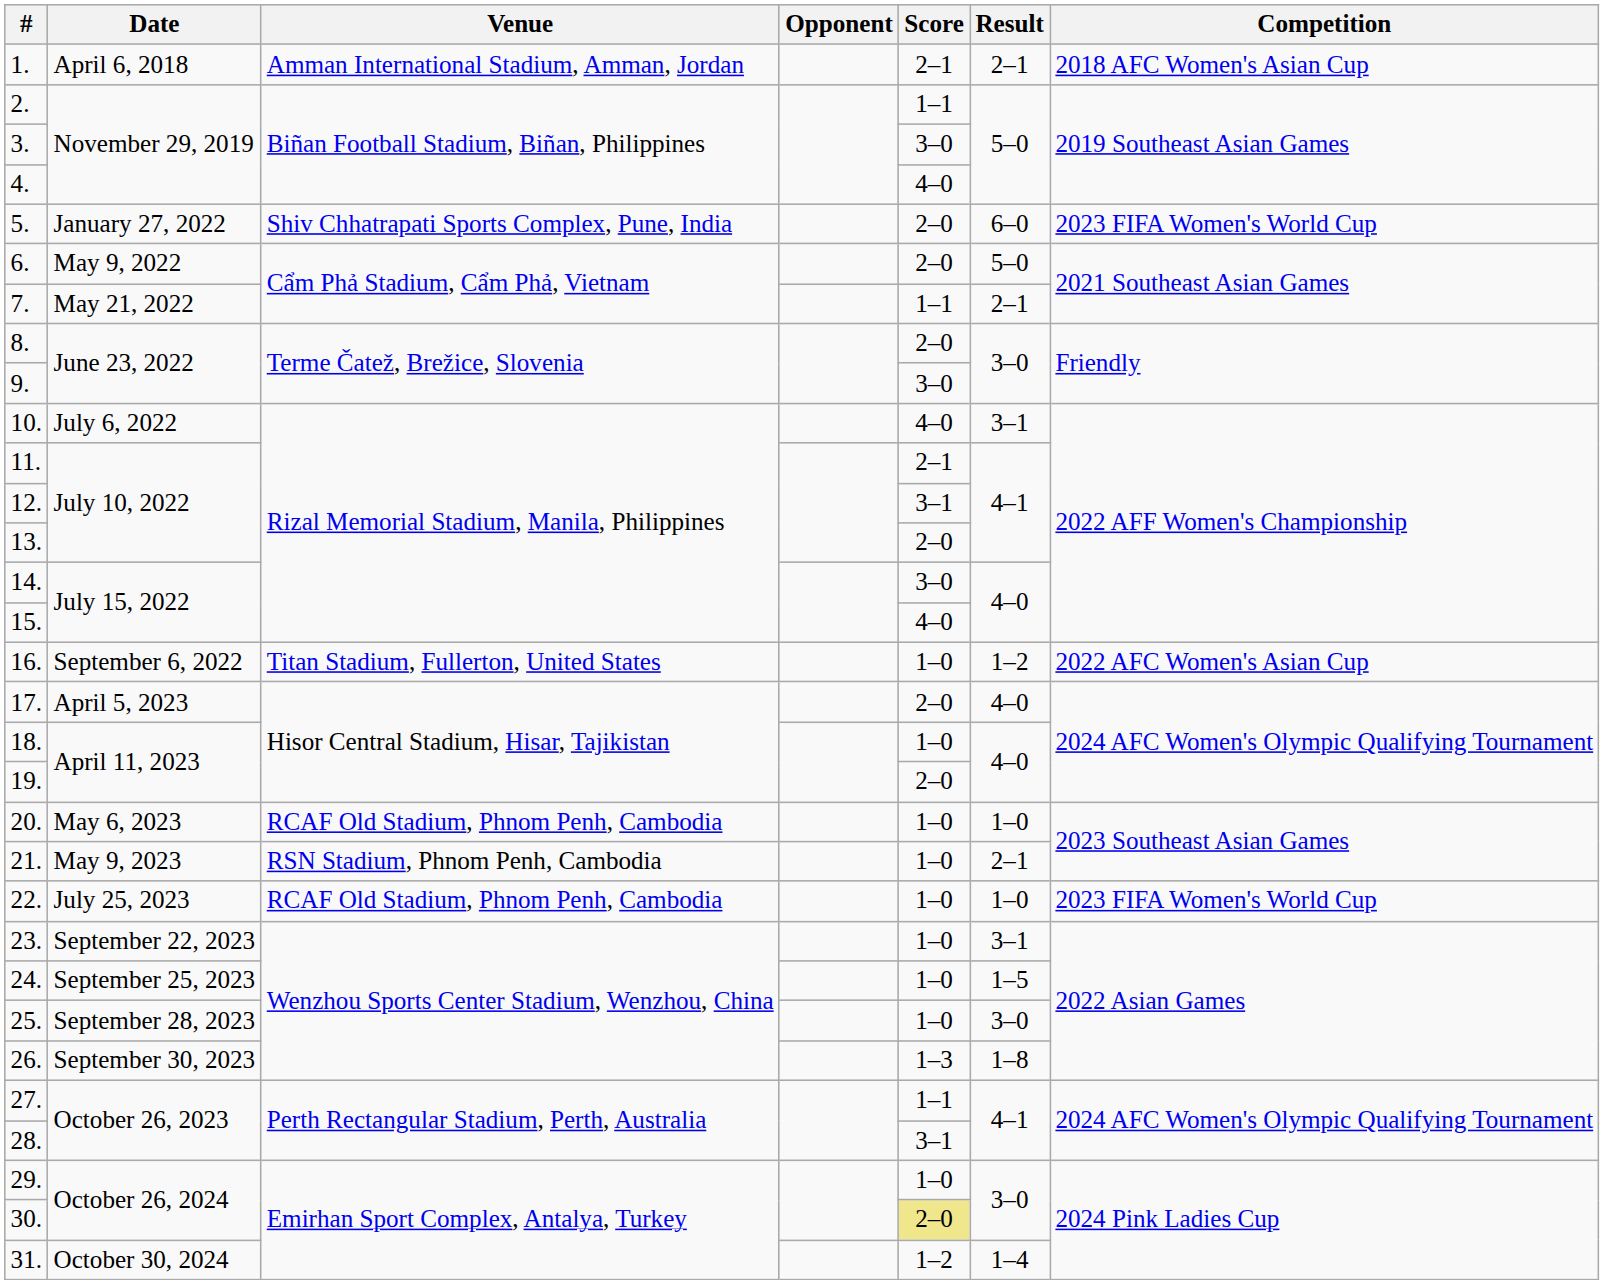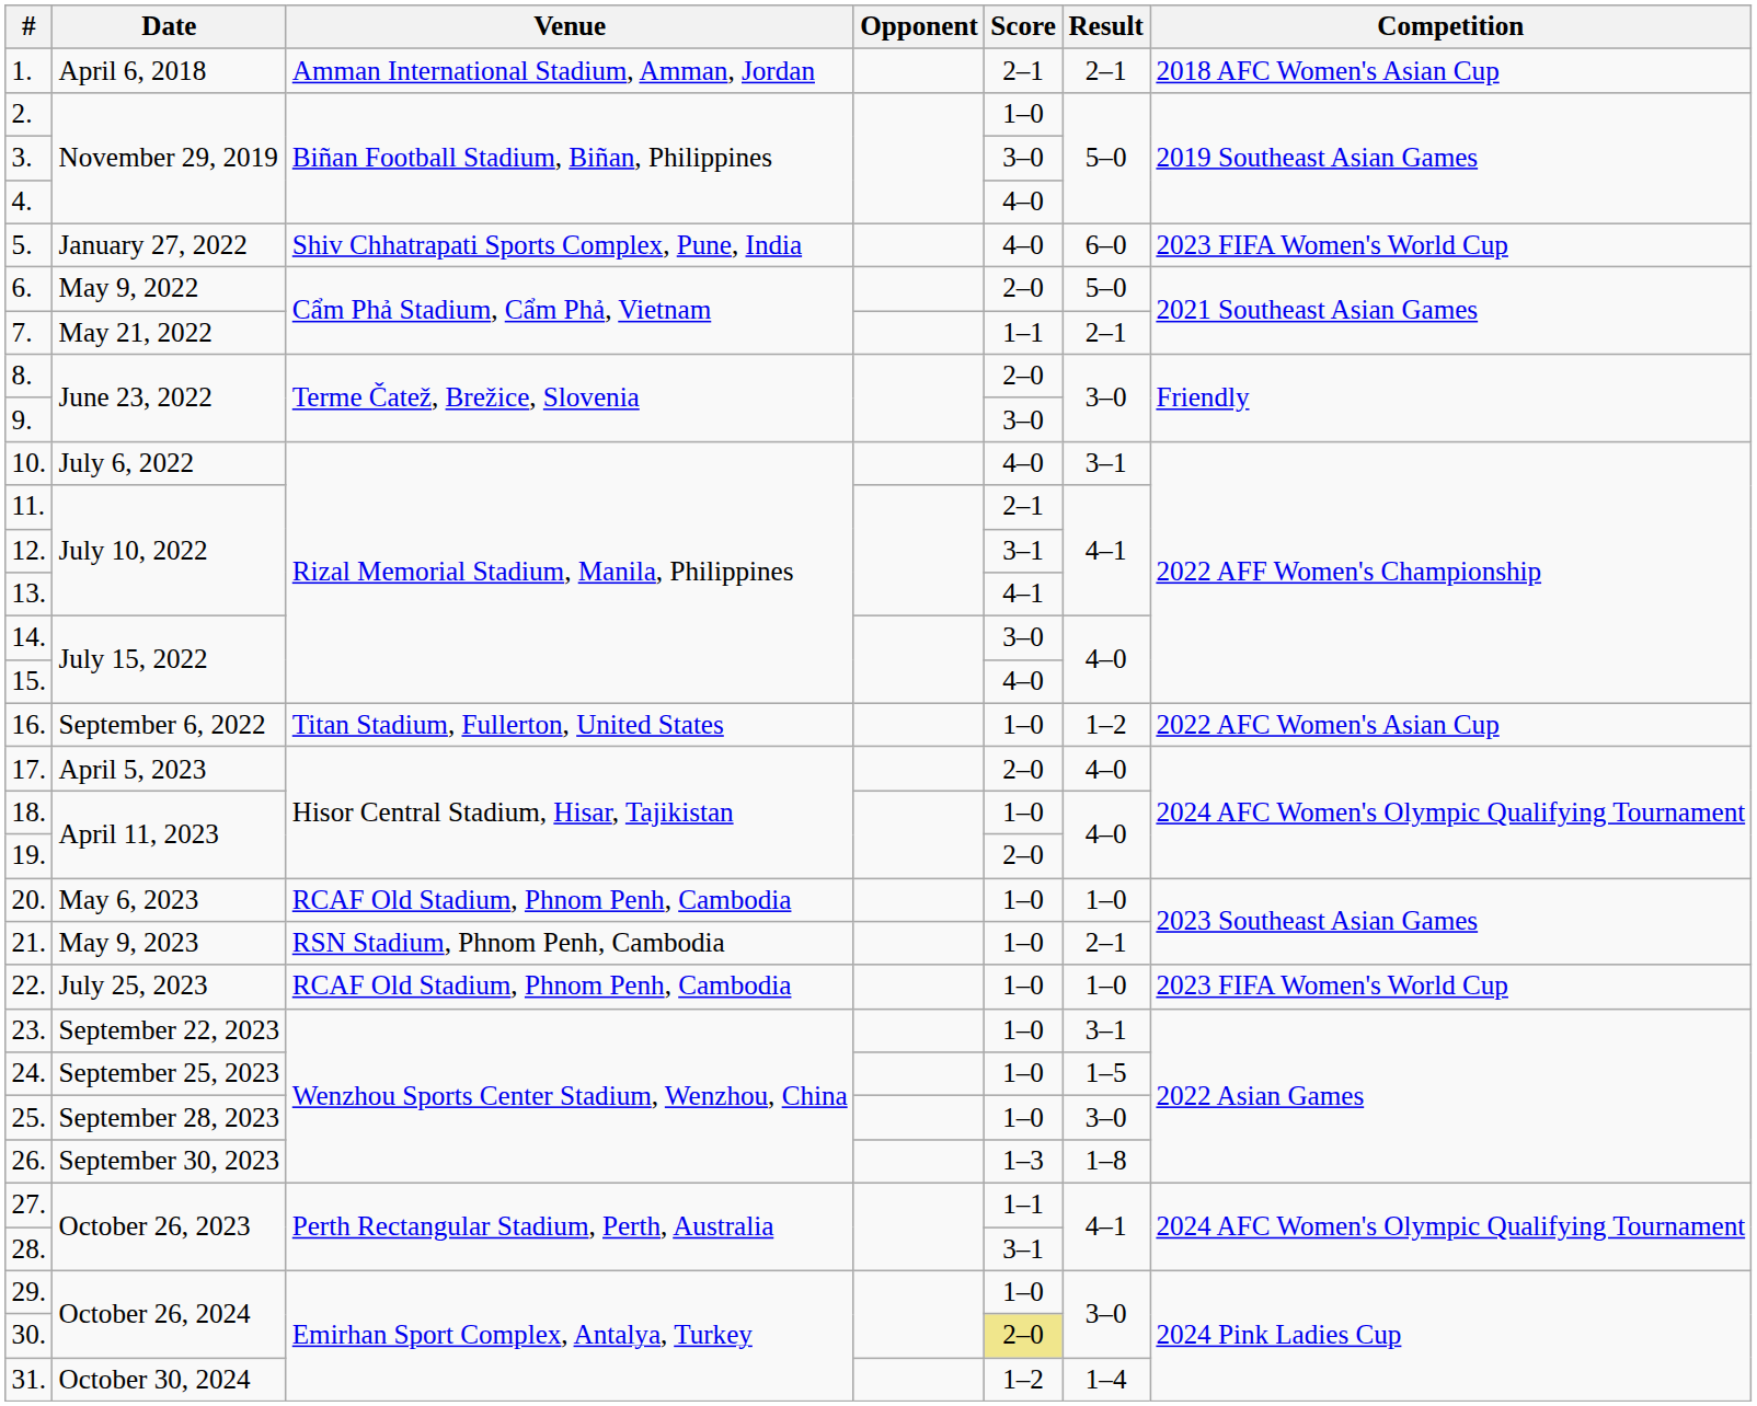 <table class="wikitable">
 <tr>
 <th>#</th>
 <th>Date</th>
 <th>Venue</th>
 <th>Opponent</th>
 <th>Score</th>
 <th>Result</th>
 <th>Competition</th>
 </tr>
 <tr>
 <td>1.</td>
 <td>April 6, 2018</td>
 <td><a href='#'>Amman International Stadium</a>, <a href='#'>Amman</a>, <a href='#'>Jordan</a></td>
 <td></td>
 <td style="text-align:center;">2–1</td>
 <td style="text-align:center;">2–1</td>
 <td><a href='#'>2018 AFC Women's Asian Cup</a></td>
 </tr>
 <tr>
 <td>2.</td>
 <td rowspan="3">November 29, 2019</td>
 <td rowspan="3"><a href='#'>Biñan Football Stadium</a>, <a href='#'>Biñan</a>, Philippines</td>
 <td rowspan="3"></td>
-<td style="text-align:center;">1–1</td>
+<td style="text-align:center;">1–0</td>
 <td rowspan="3" style="text-align:center;">5–0</td>
 <td rowspan="3"><a href='#'>2019 Southeast Asian Games</a></td>
 </tr>
 <tr>
 <td>3.</td>
 <td style="text-align:center;">3–0</td>
 </tr>
 <tr>
 <td>4.</td>
 <td style="text-align:center;">4–0</td>
 </tr>
 <tr>
 <td>5.</td>
 <td>January 27, 2022</td>
 <td><a href='#'>Shiv Chhatrapati Sports Complex</a>, <a href='#'>Pune</a>, <a href='#'>India</a></td>
 <td></td>
-<td style="text-align:center;">2–0</td>
+<td style="text-align:center;">4–0</td>
 <td style="text-align:center;">6–0</td>
 <td><a href='#'>2023 FIFA Women's World Cup</a></td>
 </tr>
 <tr>
 <td>6.</td>
 <td>May 9, 2022</td>
 <td rowspan="2"><a href='#'>Cẩm Phả Stadium</a>, <a href='#'>Cẩm Phả</a>, <a href='#'>Vietnam</a></td>
 <td></td>
 <td style="text-align:center;">2–0</td>
 <td style="text-align:center;">5–0</td>
 <td rowspan="2"><a href='#'>2021 Southeast Asian Games</a></td>
 </tr>
 <tr>
 <td>7.</td>
 <td>May 21, 2022</td>
 <td></td>
 <td style="text-align:center;">1–1</td>
 <td style="text-align:center;">2–1</td>
 </tr>
 <tr>
 <td>8.</td>
 <td rowspan="2">June 23, 2022</td>
 <td rowspan="2"><a href='#'>Terme Čatež</a>, <a href='#'>Brežice</a>, <a href='#'>Slovenia</a></td>
 <td rowspan="2"></td>
 <td style="text-align:center;">2–0</td>
 <td rowspan="2" style="text-align:center;">3–0</td>
 <td rowspan="2"><a href='#'>Friendly</a></td>
 </tr>
 <tr>
 <td>9.</td>
 <td style="text-align:center;">3–0</td>
 </tr>
 <tr>
 <td>10.</td>
 <td>July 6, 2022</td>
 <td rowspan=6><a href='#'>Rizal Memorial Stadium</a>, <a href='#'>Manila</a>, Philippines</td>
 <td></td>
 <td style="text-align:center;">4–0</td>
 <td style="text-align:center;">3–1</td>
 <td rowspan=6><a href='#'>2022 AFF Women's Championship</a></td>
 </tr>
 <tr>
 <td>11.</td>
 <td rowspan=3>July 10, 2022</td>
 <td rowspan=3></td>
 <td style="text-align:center;">2–1</td>
 <td rowspan="3" style="text-align:center;">4–1</td>
 </tr>
 <tr>
 <td>12.</td>
 <td style="text-align:center;">3–1</td>
 </tr>
 <tr>
 <td>13.</td>
-<td style="text-align:center;">2–0</td>
+<td style="text-align:center;">4–1</td>
 </tr>
 <tr>
 <td>14.</td>
 <td rowspan=2>July 15, 2022</td>
 <td rowspan=2></td>
 <td style="text-align:center;">3–0</td>
 <td rowspan="2" style="text-align:center;">4–0</td>
 </tr>
 <tr>
 <td>15.</td>
 <td style="text-align:center;">4–0</td>
 </tr>
 <tr>
 <td>16.</td>
 <td>September 6, 2022</td>
 <td><a href='#'>Titan Stadium</a>, <a href='#'>Fullerton</a>, <a href='#'>United States</a></td>
 <td></td>
 <td style="text-align:center;">1–0</td>
 <td style="text-align:center;">1–2</td>
 <td><a href='#'>2022 AFC Women's Asian Cup</a></td>
 </tr>
 <tr>
 <td>17.</td>
 <td>April 5, 2023</td>
 <td rowspan=3>Hisor Central Stadium, <a href='#'>Hisar</a>, <a href='#'>Tajikistan</a></td>
 <td></td>
 <td style="text-align:center;">2–0</td>
 <td style="text-align:center;">4–0</td>
 <td rowspan=3><a href='#'>2024 AFC Women's Olympic Qualifying Tournament</a></td>
 </tr>
 <tr>
 <td>18.</td>
 <td rowspan=2>April 11, 2023</td>
 <td rowspan=2></td>
 <td style="text-align:center;">1–0</td>
 <td rowspan=2 style="text-align:center;">4–0</td>
 </tr>
 <tr>
 <td>19.</td>
 <td style="text-align:center;">2–0</td>
 </tr>
 <tr>
 <td>20.</td>
 <td>May 6, 2023</td>
 <td><a href='#'>RCAF Old Stadium</a>, <a href='#'>Phnom Penh</a>, <a href='#'>Cambodia</a></td>
 <td></td>
 <td style="text-align:center;">1–0</td>
 <td style="text-align:center;">1–0</td>
 <td rowspan=2><a href='#'>2023 Southeast Asian Games</a></td>
 </tr>
 <tr>
 <td>21.</td>
 <td>May 9, 2023</td>
 <td><a href='#'>RSN Stadium</a>, Phnom Penh, Cambodia</td>
 <td></td>
 <td style="text-align:center;">1–0</td>
 <td style="text-align:center;">2–1</td>
 </tr>
 <tr>
 <td>22.</td>
 <td>July 25, 2023</td>
 <td><a href='#'>RCAF Old Stadium</a>, <a href='#'>Phnom Penh</a>, <a href='#'>Cambodia</a></td>
 <td></td>
 <td style="text-align:center;">1–0</td>
 <td style="text-align:center;">1–0</td>
 <td><a href='#'>2023 FIFA Women's World Cup</a></td>
 </tr>
 <tr>
 <td>23.</td>
 <td>September 22, 2023</td>
 <td rowspan=4><a href='#'>Wenzhou Sports Center Stadium</a>, <a href='#'>Wenzhou</a>, <a href='#'>China</a></td>
 <td></td>
 <td style="text-align:center;">1–0</td>
 <td style="text-align:center;">3–1</td>
 <td rowspan=4><a href='#'>2022 Asian Games</a></td>
 </tr>
 <tr>
 <td>24.</td>
 <td>September 25, 2023</td>
 <td></td>
 <td style="text-align:center;">1–0</td>
 <td style="text-align:center;">1–5</td>
 </tr>
 <tr>
 <td>25.</td>
 <td>September 28, 2023</td>
 <td></td>
 <td style="text-align:center;">1–0</td>
 <td style="text-align:center;">3–0</td>
 </tr>
 <tr>
 <td>26.</td>
 <td>September 30, 2023</td>
 <td></td>
 <td style="text-align:center;">1–3</td>
 <td style="text-align:center;">1–8</td>
 </tr>
 <tr>
 <td>27.</td>
 <td rowspan=2>October 26, 2023</td>
 <td rowspan=2><a href='#'>Perth Rectangular Stadium</a>, <a href='#'>Perth</a>, <a href='#'>Australia</a></td>
 <td rowspan=2></td>
 <td align=center>1–1</td>
 <td rowspan=2 align=center>4–1</td>
 <td rowspan=2><a href='#'>2024 AFC Women's Olympic Qualifying Tournament</a></td>
 </tr>
 <tr>
 <td>28.</td>
 <td align=center>3–1</td>
 </tr>
 <tr>
 <td>29.</td>
 <td rowspan=2>October 26, 2024</td>
 <td rowspan=3><a href='#'>Emirhan Sport Complex</a>, <a href='#'>Antalya</a>, <a href='#'>Turkey</a></td>
 <td rowspan=2></td>
 <td align=center>1–0</td>
 <td rowspan=2 align=center>3–0</td>
 <td rowspan=3><a href='#'>2024 Pink Ladies Cup</a></td>
 </tr>
 <tr>
 <td>30.</td>
 <td align=center style="background: khaki;">2–0</td>
 </tr>
 <tr>
 <td>31.</td>
 <td>October 30, 2024</td>
 <td></td>
 <td align=center>1–2</td>
 <td align=center>1–4</td>
 </tr>
 </table>
